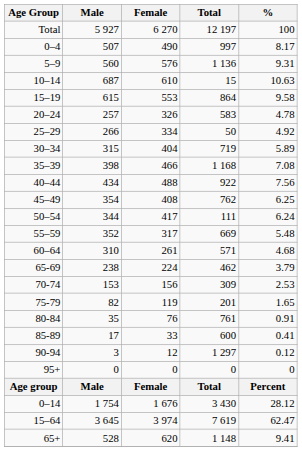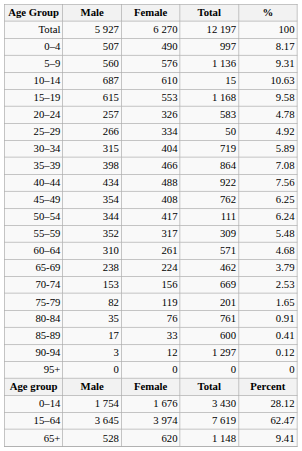 <table class="wikitable">
 <tr>
 <th width="80pt">Age Group</th>
 <th width="80pt">Male</th>
 <th width="80pt">Female</th>
 <th width="80pt">Total</th>
 <th width="80pt">%</th>
 </tr>
 <tr>
 <td align="right">Total</td>
 <td align="right">5 927</td>
 <td align="right">6 270</td>
 <td align="right">12 197</td>
 <td align="right">100</td>
 </tr>
 <tr>
 <td align="right">0–4</td>
 <td align="right">507</td>
 <td align="right">490</td>
 <td align="right">997</td>
 <td align="right">8.17</td>
 </tr>
 <tr>
 <td align="right">5–9</td>
 <td align="right">560</td>
 <td align="right">576</td>
 <td align="right">1 136</td>
 <td align="right">9.31</td>
 </tr>
 <tr>
 <td align="right">10–14</td>
 <td align="right">687</td>
 <td align="right">610</td>
 <td align="right">15</td>
 <td align="right">10.63</td>
 </tr>
 <tr>
 <td align="right">15–19</td>
 <td align="right">615</td>
 <td align="right">553</td>
-<td align="right">864</td>
+<td align="right">1 168</td>
 <td align="right">9.58</td>
 </tr>
 <tr>
 <td align="right">20–24</td>
 <td align="right">257</td>
 <td align="right">326</td>
 <td align="right">583</td>
 <td align="right">4.78</td>
 </tr>
 <tr>
 <td align="right">25–29</td>
 <td align="right">266</td>
 <td align="right">334</td>
 <td align="right">50</td>
 <td align="right">4.92</td>
 </tr>
 <tr>
 <td align="right">30–34</td>
 <td align="right">315</td>
 <td align="right">404</td>
 <td align="right">719</td>
 <td align="right">5.89</td>
 </tr>
 <tr>
 <td align="right">35–39</td>
 <td align="right">398</td>
 <td align="right">466</td>
-<td align="right">1 168</td>
+<td align="right">864</td>
 <td align="right">7.08</td>
 </tr>
 <tr>
 <td align="right">40–44</td>
 <td align="right">434</td>
 <td align="right">488</td>
 <td align="right">922</td>
 <td align="right">7.56</td>
 </tr>
 <tr>
 <td align="right">45–49</td>
 <td align="right">354</td>
 <td align="right">408</td>
 <td align="right">762</td>
 <td align="right">6.25</td>
 </tr>
 <tr>
 <td align="right">50–54</td>
 <td align="right">344</td>
 <td align="right">417</td>
 <td align="right">111</td>
 <td align="right">6.24</td>
 </tr>
 <tr>
 <td align="right">55–59</td>
 <td align="right">352</td>
 <td align="right">317</td>
-<td align="right">669</td>
+<td align="right">309</td>
 <td align="right">5.48</td>
 </tr>
 <tr>
 <td align="right">60–64</td>
 <td align="right">310</td>
 <td align="right">261</td>
 <td align="right">571</td>
 <td align="right">4.68</td>
 </tr>
 <tr>
 <td align="right">65-69</td>
 <td align="right">238</td>
 <td align="right">224</td>
 <td align="right">462</td>
 <td align="right">3.79</td>
 </tr>
 <tr>
 <td align="right">70-74</td>
 <td align="right">153</td>
 <td align="right">156</td>
-<td align="right">309</td>
+<td align="right">669</td>
 <td align="right">2.53</td>
 </tr>
 <tr>
 <td align="right">75-79</td>
 <td align="right">82</td>
 <td align="right">119</td>
 <td align="right">201</td>
 <td align="right">1.65</td>
 </tr>
 <tr>
 <td align="right">80-84</td>
 <td align="right">35</td>
 <td align="right">76</td>
 <td align="right">761</td>
 <td align="right">0.91</td>
 </tr>
 <tr>
 <td align="right">85-89</td>
 <td align="right">17</td>
 <td align="right">33</td>
 <td align="right">600</td>
 <td align="right">0.41</td>
 </tr>
 <tr>
 <td align="right">90-94</td>
 <td align="right">3</td>
 <td align="right">12</td>
 <td align="right">1 297</td>
 <td align="right">0.12</td>
 </tr>
 <tr>
 <td align="right">95+</td>
 <td align="right">0</td>
 <td align="right">0</td>
 <td align="right">0</td>
 <td align="right">0</td>
 </tr>
 <tr>
 <th width="50">Age group</th>
 <th width="80pt">Male</th>
 <th width="80">Female</th>
 <th width="80">Total</th>
 <th width="50">Percent</th>
 </tr>
 <tr>
 <td align="right">0–14</td>
 <td align="right">1 754</td>
 <td align="right">1 676</td>
 <td align="right">3 430</td>
 <td align="right">28.12</td>
 </tr>
 <tr>
 <td align="right">15–64</td>
 <td align="right">3 645</td>
 <td align="right">3 974</td>
 <td align="right">7 619</td>
 <td align="right">62.47</td>
 </tr>
 <tr>
 <td align="right">65+</td>
 <td align="right">528</td>
 <td align="right">620</td>
 <td align="right">1 148</td>
 <td align="right">9.41</td>
 </tr>
 <tr>
 </tr>
 </table>
